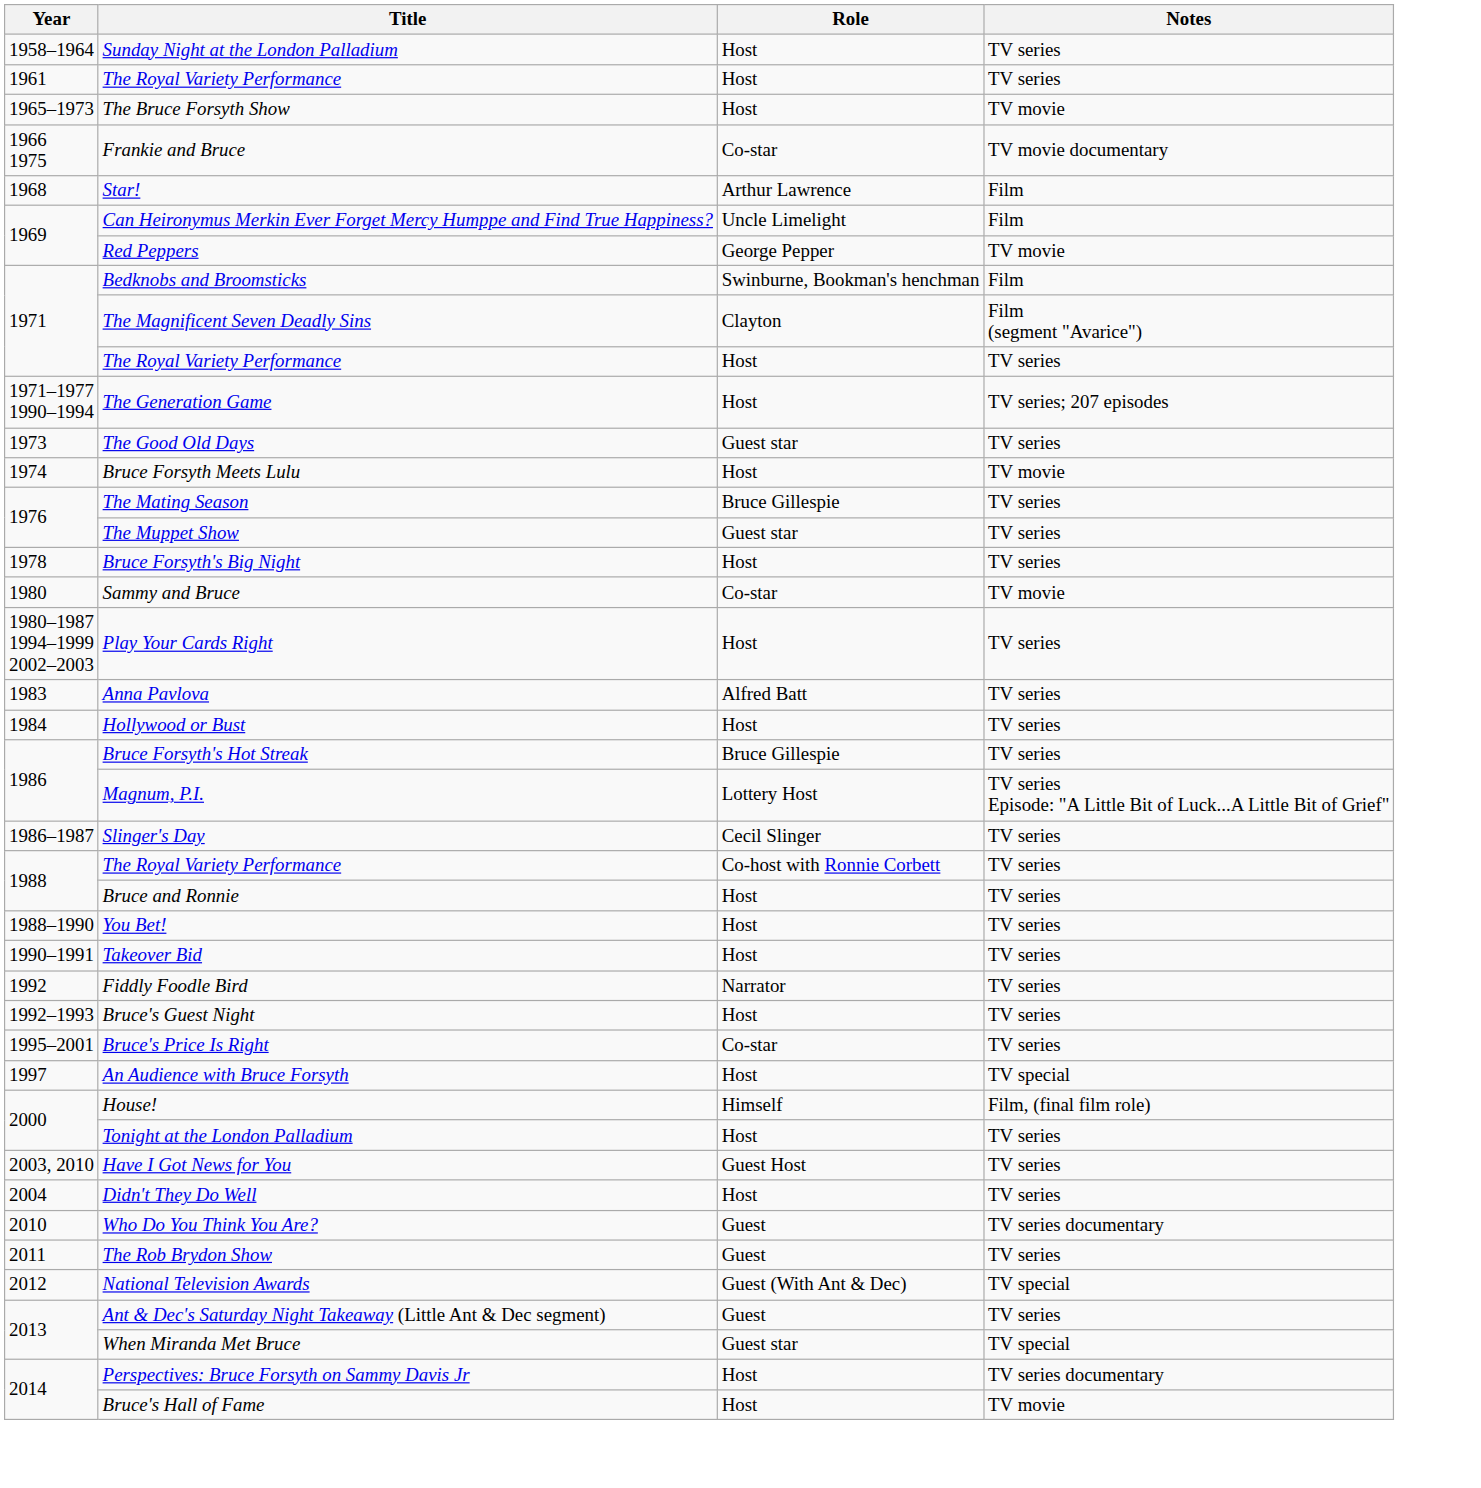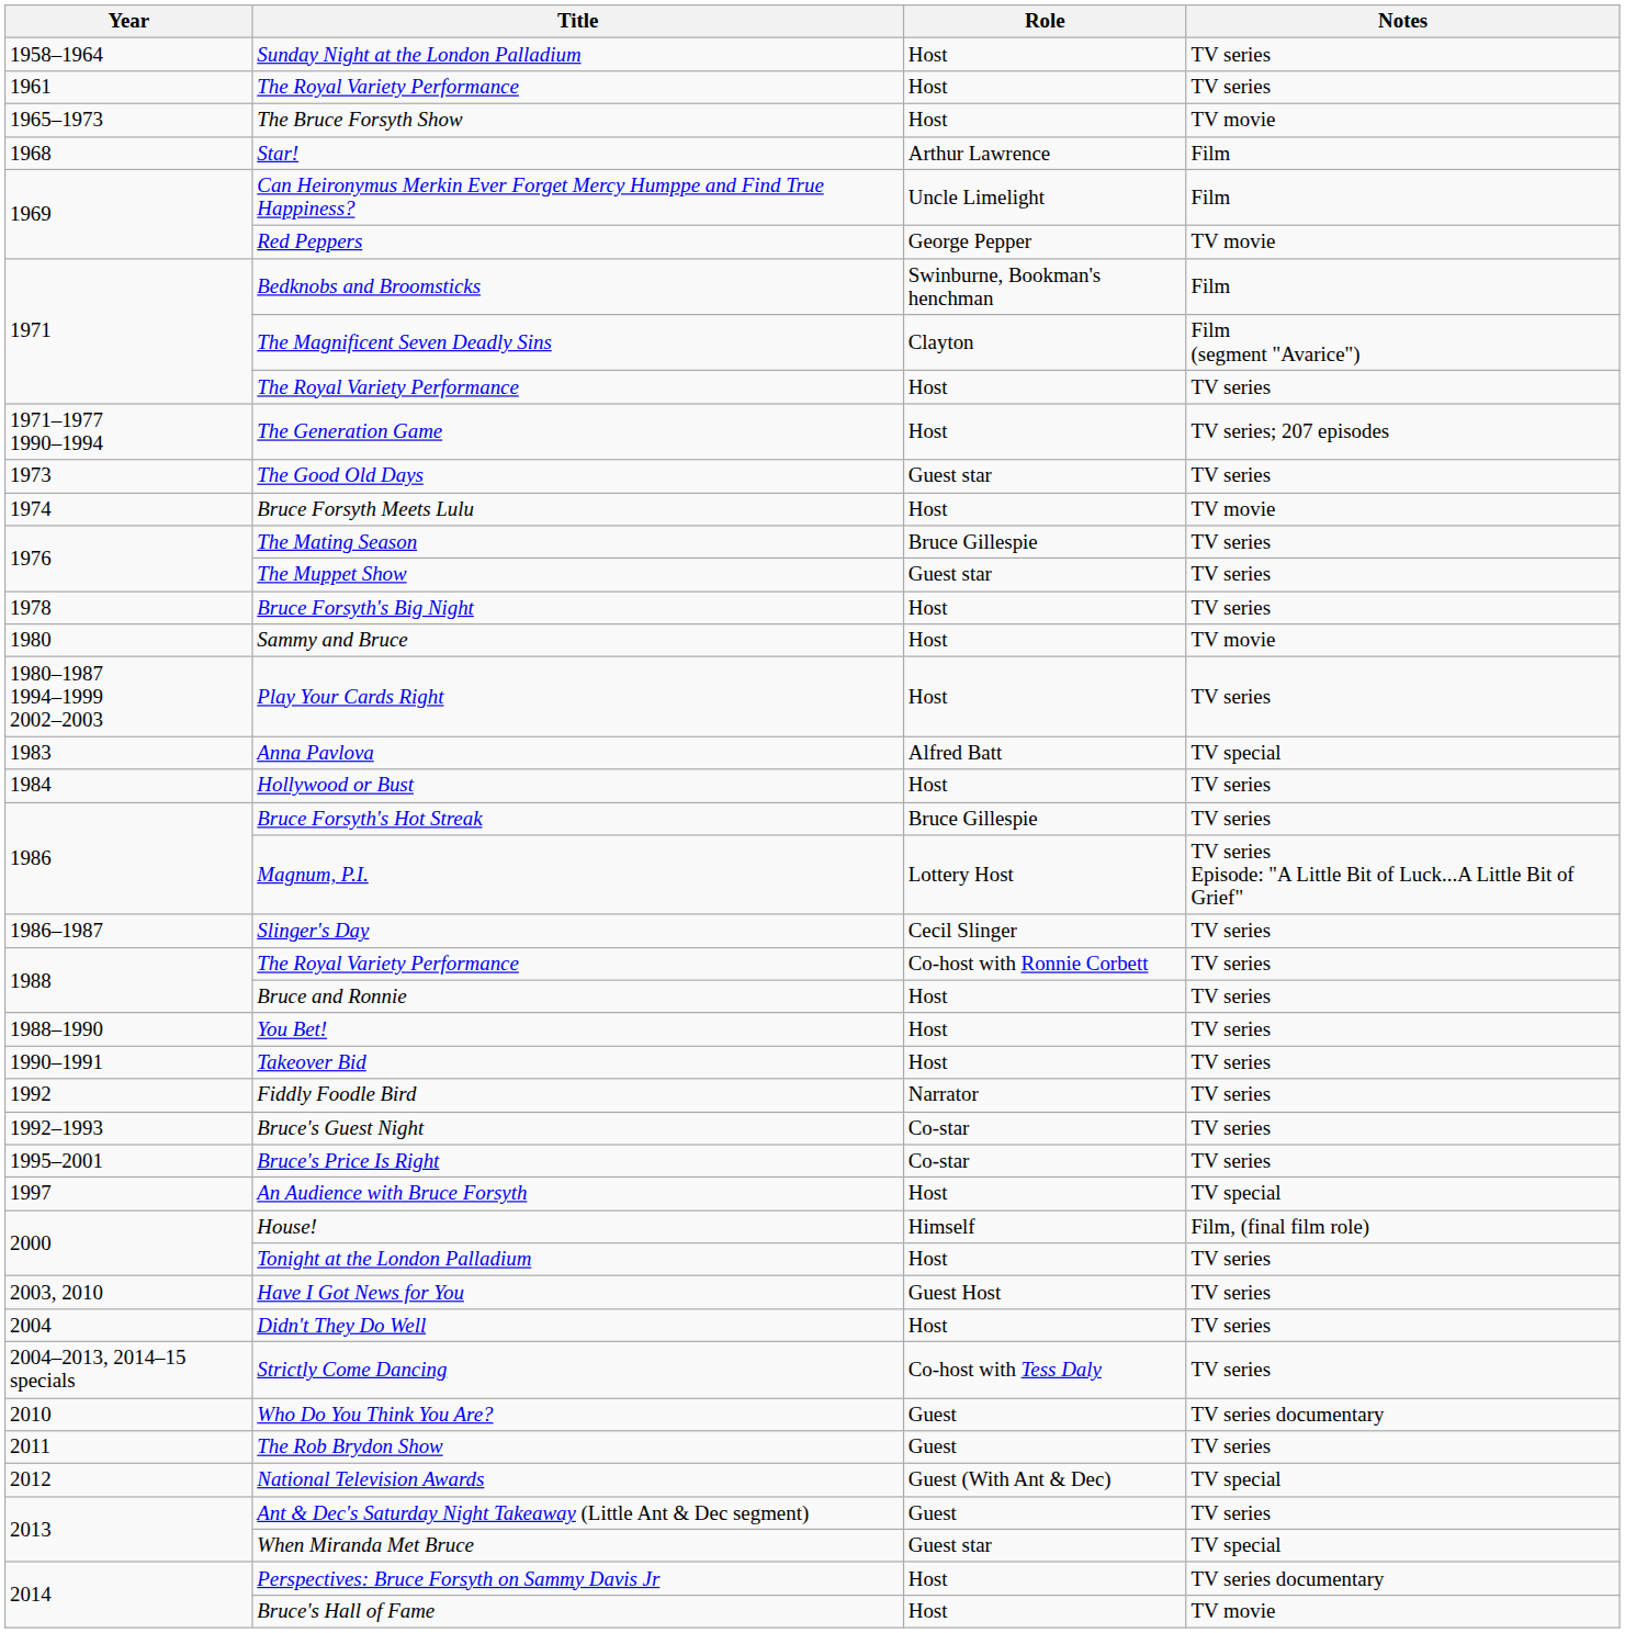 <table class="wikitable sortable">
 <tr>
 <th>Year</th>
 <th>Title</th>
 <th>Role</th>
 <th class="unsortable">Notes</th>
 </tr>
 <tr>
 <td>1958–1964</td>
 <td><em><a href='#'>Sunday Night at the London Palladium</a></em></td>
 <td>Host</td>
 <td>TV series</td>
 </tr>
 <tr>
 <td>1961</td>
 <td><em><a href='#'>The Royal Variety Performance</a></em></td>
 <td>Host</td>
 <td>TV series</td>
 </tr>
 <tr>
 <td>1965–1973</td>
 <td><em>The Bruce Forsyth Show</em></td>
 <td>Host</td>
 <td>TV movie</td>
-</tr>
-<tr>
-<td>1966 <br> 1975</td>
-<td><em>Frankie and Bruce</em></td>
-<td>Co-star</td>
-<td>TV movie documentary</td>
 </tr>
 <tr>
 <td>1968</td>
 <td><em><a href='#'>Star!</a></em></td>
 <td>Arthur Lawrence</td>
 <td>Film</td>
 </tr>
 <tr>
 <td rowspan="2">1969</td>
 <td><em><a href='#'>Can Heironymus Merkin Ever Forget Mercy Humppe and Find True Happiness?</a></em></td>
 <td>Uncle Limelight</td>
 <td>Film</td>
 </tr>
 <tr>
 <td><em><a href='#'>Red Peppers</a></em></td>
 <td>George Pepper</td>
 <td>TV movie</td>
 </tr>
 <tr>
 <td rowspan="3">1971</td>
 <td><em><a href='#'>Bedknobs and Broomsticks</a></em></td>
 <td>Swinburne, Bookman's henchman</td>
 <td>Film</td>
 </tr>
 <tr>
 <td><em><a href='#'>The Magnificent Seven Deadly Sins</a></em></td>
 <td>Clayton</td>
 <td>Film<br>(segment "Avarice")</td>
 </tr>
 <tr>
 <td><em><a href='#'>The Royal Variety Performance</a></em></td>
 <td>Host</td>
 <td>TV series</td>
 </tr>
 <tr>
 <td>1971–1977 <br> 1990–1994</td>
 <td><em><a href='#'>The Generation Game</a></em></td>
 <td>Host</td>
 <td>TV series; 207 episodes</td>
 </tr>
 <tr>
 <td>1973</td>
 <td><em><a href='#'>The Good Old Days</a></em></td>
 <td>Guest star</td>
 <td>TV series</td>
 </tr>
 <tr>
 <td>1974</td>
 <td><em>Bruce Forsyth Meets Lulu</em></td>
 <td>Host</td>
 <td>TV movie</td>
 </tr>
 <tr>
 <td rowspan="2">1976</td>
 <td><em><a href='#'>The Mating Season</a></em></td>
 <td>Bruce Gillespie</td>
 <td>TV series</td>
 </tr>
 <tr>
 <td><em><a href='#'>The Muppet Show</a></em></td>
 <td>Guest star</td>
 <td>TV series</td>
 </tr>
 <tr>
 <td>1978</td>
 <td><em><a href='#'>Bruce Forsyth's Big Night</a></em></td>
 <td>Host</td>
 <td>TV series</td>
 </tr>
 <tr>
 <td>1980</td>
 <td><em>Sammy and Bruce</em></td>
-<td>Co-star</td>
+<td>Host</td>
 <td>TV movie</td>
 </tr>
 <tr>
 <td>1980–1987 <br> 1994–1999 <br> 2002–2003</td>
 <td><em><a href='#'>Play Your Cards Right</a></em></td>
 <td>Host</td>
 <td>TV series</td>
 </tr>
 <tr>
 <td>1983</td>
 <td><em><a href='#'>Anna Pavlova</a></em></td>
 <td>Alfred Batt</td>
-<td>TV series</td>
+<td>TV special</td>
 </tr>
 <tr>
 <td>1984</td>
 <td><em><a href='#'>Hollywood or Bust</a></em></td>
 <td>Host</td>
 <td>TV series</td>
 </tr>
 <tr>
 <td rowspan="2">1986</td>
 <td><em><a href='#'>Bruce Forsyth's Hot Streak</a></em></td>
 <td>Bruce Gillespie</td>
 <td>TV series</td>
 </tr>
 <tr>
 <td><em><a href='#'>Magnum, P.I.</a></em></td>
 <td>Lottery Host</td>
 <td>TV series<br>Episode: "A Little Bit of Luck...A Little Bit of Grief"</td>
 </tr>
 <tr>
 <td>1986–1987</td>
 <td><em><a href='#'>Slinger's Day</a></em></td>
 <td>Cecil Slinger</td>
 <td>TV series</td>
 </tr>
 <tr>
 <td rowspan="2">1988</td>
 <td><em><a href='#'>The Royal Variety Performance</a></em></td>
 <td>Co-host with <a href='#'>Ronnie Corbett</a></td>
 <td>TV series</td>
 </tr>
 <tr>
 <td><em>Bruce and Ronnie</em></td>
 <td>Host</td>
 <td>TV series</td>
 </tr>
 <tr>
 <td>1988–1990</td>
 <td><em><a href='#'>You Bet!</a></em></td>
 <td>Host</td>
 <td>TV series</td>
 </tr>
 <tr>
 <td>1990–1991</td>
 <td><em><a href='#'>Takeover Bid</a></em></td>
 <td>Host</td>
 <td>TV series</td>
 </tr>
 <tr>
 <td>1992</td>
 <td><em>Fiddly Foodle Bird</em></td>
 <td>Narrator</td>
 <td>TV series</td>
 </tr>
 <tr>
 <td>1992–1993</td>
 <td><em>Bruce's Guest Night</em></td>
-<td>Host</td>
+<td>Co-star</td>
 <td>TV series</td>
 </tr>
 <tr>
 <td>1995–2001</td>
 <td><em><a href='#'>Bruce's Price Is Right</a></em></td>
 <td>Co-star</td>
 <td>TV series</td>
 </tr>
 <tr>
 <td>1997</td>
 <td><em><a href='#'>An Audience with Bruce Forsyth</a></em></td>
 <td>Host</td>
 <td>TV special</td>
 </tr>
 <tr>
 <td rowspan="2">2000</td>
 <td><em>House!</em></td>
 <td>Himself</td>
 <td>Film, (final film role)</td>
 </tr>
 <tr>
 <td><em><a href='#'>Tonight at the London Palladium</a></em></td>
 <td>Host</td>
 <td>TV series</td>
 </tr>
 <tr>
 <td>2003, 2010</td>
 <td><em><a href='#'>Have I Got News for You</a></em></td>
 <td>Guest Host</td>
 <td>TV series</td>
 </tr>
 <tr>
 <td>2004</td>
 <td><em><a href='#'>Didn't They Do Well</a></em></td>
 <td>Host</td>
+<td>TV series</td>
+</tr>
+<tr>
+<td>2004–2013, 2014–15 specials</td>
+<td><em><a href='#'>Strictly Come Dancing</a></em></td>
+<td>Co-host with <em><a href='#'>Tess Daly</a></em></td>
 <td>TV series</td>
 </tr>
 <tr>
 <td>2010</td>
 <td><em><a href='#'>Who Do You Think You Are?</a></em></td>
 <td>Guest</td>
 <td>TV series documentary</td>
 </tr>
 <tr>
 <td>2011</td>
 <td><em><a href='#'>The Rob Brydon Show</a></em></td>
 <td>Guest</td>
 <td>TV series</td>
 </tr>
 <tr>
 <td>2012</td>
 <td><em><a href='#'>National Television Awards</a></em></td>
 <td>Guest (With Ant & Dec)</td>
 <td>TV special</td>
 </tr>
 <tr>
 <td rowspan="2">2013</td>
 <td><em><a href='#'>Ant & Dec's Saturday Night Takeaway</a></em> (Little Ant & Dec segment)</td>
 <td>Guest</td>
 <td>TV series</td>
 </tr>
 <tr>
 <td><em>When Miranda Met Bruce</em></td>
 <td>Guest star</td>
 <td>TV special</td>
 </tr>
 <tr>
 <td rowspan="2">2014</td>
 <td><em><a href='#'>Perspectives: Bruce Forsyth on Sammy Davis Jr</a></em></td>
 <td>Host</td>
 <td>TV series documentary</td>
 </tr>
 <tr>
 <td><em>Bruce's Hall of Fame</em></td>
 <td>Host</td>
 <td>TV movie</td>
 </tr>
 </table>
